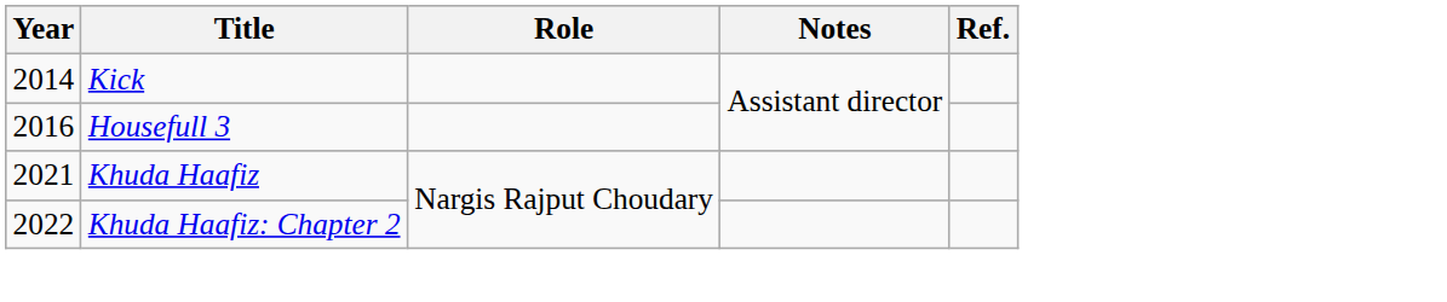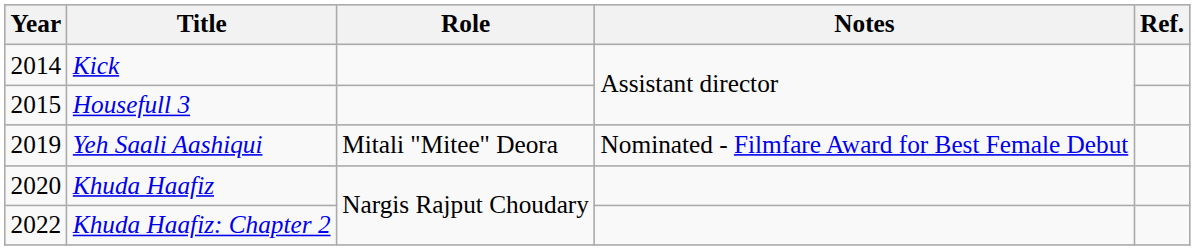 <table class="wikitable sortable">
 <tr>
 <th>Year</th>
 <th>Title</th>
 <th>Role</th>
 <th>Notes</th>
 <th>Ref.</th>
 </tr>
 <tr>
 <td>2014</td>
 <td scope="row"><em><a href='#'>Kick</a></em></td>
 <td></td>
 <td rowspan="2">Assistant director</td>
 <td></td>
 </tr>
 <tr>
-<td>2016</td>
+<td>2015</td>
 <td scope="row"><em><a href='#'>Housefull 3</a></em></td>
 <td></td>
 <td></td>
 </tr>
 <tr>
-<td>2021</td>
+<td>2019</td>
+<td scope="row"><em><a href='#'>Yeh Saali Aashiqui</a></em></td>
+<td>Mitali "Mitee" Deora</td>
+<td>Nominated - <a href='#'>Filmfare Award for Best Female Debut</a></td>
+<td></td>
+</tr>
+<tr>
+<td>2020</td>
 <td scope="row"><em><a href='#'>Khuda Haafiz</a></em></td>
 <td rowspan="2">Nargis Rajput Choudary</td>
 <td></td>
 <td></td>
 </tr>
 <tr>
 <td>2022</td>
 <td scope="row"><em><a href='#'>Khuda Haafiz: Chapter 2</a></em></td>
 <td></td>
 <td></td>
 </tr>
 </table>
